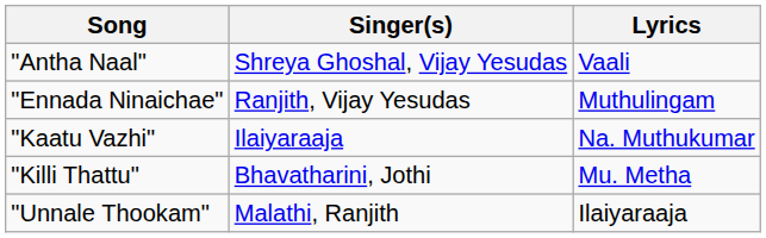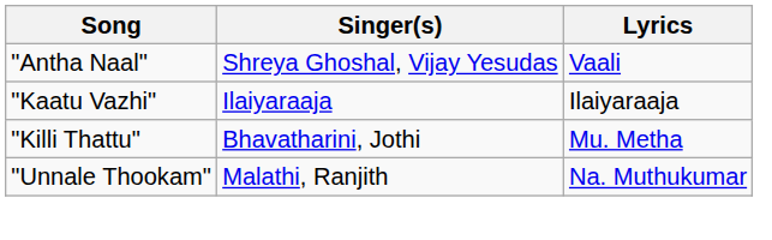 <table class="wikitable" style="font-size:95%;">
 <tr>
 <th>Song</th>
 <th>Singer(s)</th>
 <th>Lyrics</th>
 </tr>
 <tr>
 <td>"Antha Naal"</td>
 <td><a href='#'>Shreya Ghoshal</a>, <a href='#'>Vijay Yesudas</a></td>
 <td><a href='#'>Vaali</a></td>
 </tr>
 <tr>
-<td>"Ennada Ninaichae"</td>
-<td><a href='#'>Ranjith</a>, Vijay Yesudas</td>
-<td><a href='#'>Muthulingam</a></td>
-</tr>
-<tr>
 <td>"Kaatu Vazhi"</td>
 <td><a href='#'>Ilaiyaraaja</a></td>
-<td><a href='#'>Na. Muthukumar</a></td>
+<td>Ilaiyaraaja</td>
 </tr>
 <tr>
 <td>"Killi Thattu"</td>
 <td><a href='#'>Bhavatharini</a>, Jothi</td>
 <td><a href='#'>Mu. Metha</a></td>
 </tr>
 <tr>
 <td>"Unnale Thookam"</td>
 <td><a href='#'>Malathi</a>, Ranjith</td>
-<td>Ilaiyaraaja</td>
+<td><a href='#'>Na. Muthukumar</a></td>
 </tr>
 </table>
